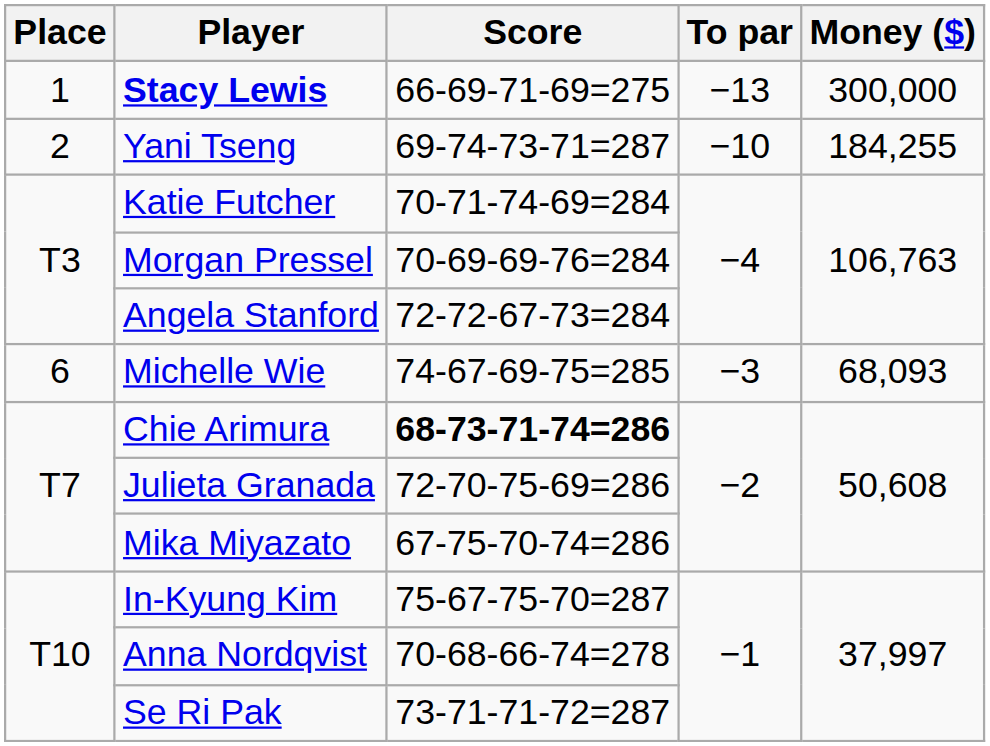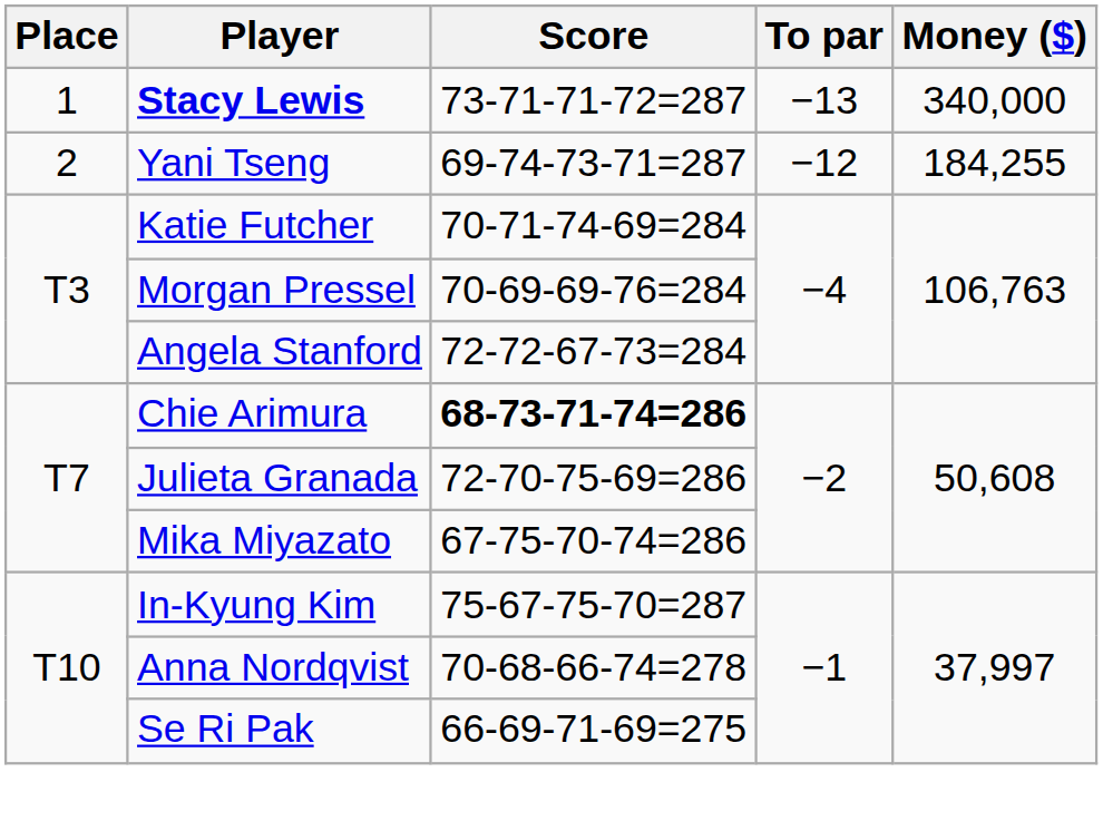 <table class="wikitable">
 <tr>
 <th>Place</th>
 <th>Player</th>
 <th>Score</th>
 <th>To par</th>
 <th>Money (<a href='#'>$</a>)</th>
 </tr>
 <tr>
 <td align=center>1</td>
 <td> <strong><a href='#'>Stacy Lewis</a></strong></td>
-<td>66-69-71-69=275</td>
+<td>73-71-71-72=287</td>
 <td align=center>−13</td>
-<td align=center>300,000</td>
+<td align=center>340,000</td>
 </tr>
 <tr>
 <td align=center>2</td>
 <td> <a href='#'>Yani Tseng</a></td>
 <td>69-74-73-71=287</td>
-<td align=center>−10</td>
+<td align=center>−12</td>
 <td align=center>184,255</td>
 </tr>
 <tr>
 <td align=center rowspan=3>T3</td>
 <td> <a href='#'>Katie Futcher</a></td>
 <td>70-71-74-69=284</td>
 <td align=center rowspan=3>−4</td>
 <td align=center rowspan=3>106,763</td>
 </tr>
 <tr>
 <td> <a href='#'>Morgan Pressel</a></td>
 <td>70-69-69-76=284</td>
 </tr>
 <tr>
 <td> <a href='#'>Angela Stanford</a></td>
 <td>72-72-67-73=284</td>
-</tr>
-<tr>
-<td align=center>6</td>
-<td> <a href='#'>Michelle Wie</a></td>
-<td>74-67-69-75=285</td>
-<td align=center>−3</td>
-<td align=center>68,093</td>
 </tr>
 <tr>
 <td align=center rowspan=3>T7</td>
 <td> <a href='#'>Chie Arimura</a></td>
 <td><strong>68-73-71-74=286</strong></td>
 <td align=center rowspan=3>−2</td>
 <td align=center rowspan=3>50,608</td>
 </tr>
 <tr>
 <td> <a href='#'>Julieta Granada</a></td>
 <td>72-70-75-69=286</td>
 </tr>
 <tr>
 <td> <a href='#'>Mika Miyazato</a></td>
 <td>67-75-70-74=286</td>
 </tr>
 <tr>
 <td align=center rowspan=3>T10</td>
 <td> <a href='#'>In-Kyung Kim</a></td>
 <td>75-67-75-70=287</td>
 <td align=center rowspan=3>−1</td>
 <td align=center rowspan=3>37,997</td>
 </tr>
 <tr>
 <td> <a href='#'>Anna Nordqvist</a></td>
 <td>70-68-66-74=278</td>
 </tr>
 <tr>
 <td> <a href='#'>Se Ri Pak</a></td>
-<td>73-71-71-72=287</td>
+<td>66-69-71-69=275</td>
 </tr>
 </table>
